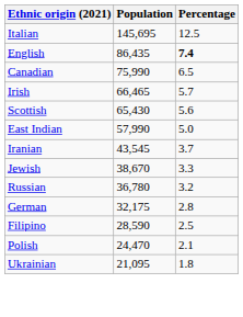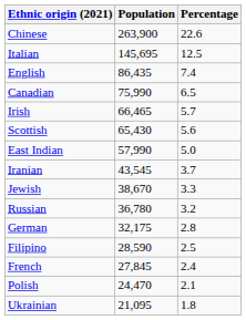 <table class="wikitable" style="float:left; clear:left; margin-right:1em">
 <tr>
 <th><a href='#'>Ethnic origin</a> (2021)</th>
 <th>Population</th>
 <th>Percentage</th>
+</tr>
+<tr>
+<td><a href='#'>Chinese</a></td>
+<td>263,900</td>
+<td>22.6</td>
 </tr>
 <tr>
 <td><a href='#'>Italian</a></td>
 <td>145,695</td>
 <td>12.5</td>
 </tr>
 <tr>
 <td><a href='#'>English</a></td>
 <td>86,435</td>
-<td><strong>7.4</strong></td>
+<td>7.4</td>
 </tr>
 <tr>
 <td><a href='#'>Canadian</a></td>
 <td>75,990</td>
 <td>6.5</td>
 </tr>
 <tr>
 <td><a href='#'>Irish</a></td>
 <td>66,465</td>
 <td>5.7</td>
 </tr>
 <tr>
 <td><a href='#'>Scottish</a></td>
 <td>65,430</td>
 <td>5.6</td>
 </tr>
 <tr>
 <td><a href='#'>East Indian</a></td>
 <td>57,990</td>
 <td>5.0</td>
 </tr>
 <tr>
 <td><a href='#'>Iranian</a></td>
 <td>43,545</td>
 <td>3.7</td>
 </tr>
 <tr>
 <td><a href='#'>Jewish</a></td>
 <td>38,670</td>
 <td>3.3</td>
 </tr>
 <tr>
 <td><a href='#'>Russian</a></td>
 <td>36,780</td>
 <td>3.2</td>
 </tr>
 <tr>
 <td><a href='#'>German</a></td>
 <td>32,175</td>
 <td>2.8</td>
 </tr>
 <tr>
 <td><a href='#'>Filipino</a></td>
 <td>28,590</td>
 <td>2.5</td>
 </tr>
 <tr>
+<td><a href='#'>French</a></td>
+<td>27,845</td>
+<td>2.4</td>
+</tr>
+<tr>
 <td><a href='#'>Polish</a></td>
 <td>24,470</td>
 <td>2.1</td>
 </tr>
 <tr>
 <td><a href='#'>Ukrainian</a></td>
 <td>21,095</td>
 <td>1.8</td>
 </tr>
 </table>
